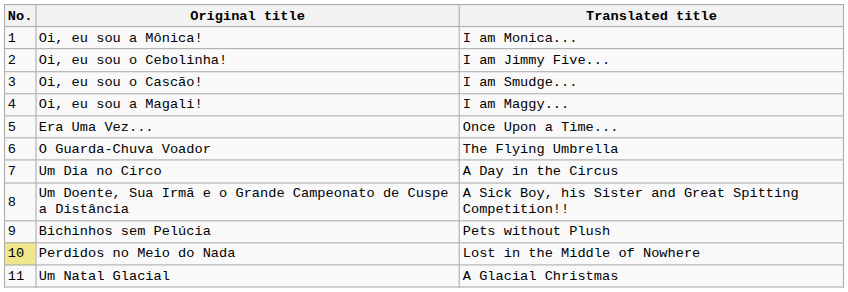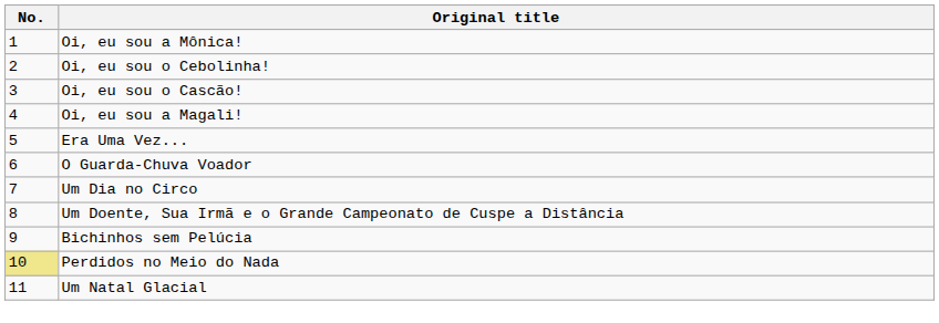 <table class=wikitable width=800>
 <tr>
 <th>No.</th>
 <th>Original title</th>
-<th>Translated title</th>
 </tr>
 <tr>
 <td>1</td>
 <td>Oi, eu sou a Mônica!</td>
-<td>I am Monica...</td>
 </tr>
 <tr>
 <td>2</td>
 <td>Oi, eu sou o Cebolinha!</td>
-<td>I am Jimmy Five...</td>
 </tr>
 <tr>
 <td>3</td>
 <td>Oi, eu sou o Cascão!</td>
-<td>I am Smudge...</td>
 </tr>
 <tr>
 <td>4</td>
 <td>Oi, eu sou a Magali!</td>
-<td>I am Maggy...</td>
 </tr>
 <tr>
 <td>5</td>
 <td>Era Uma Vez...</td>
-<td>Once Upon a Time...</td>
 </tr>
 <tr>
 <td>6</td>
 <td>O Guarda-Chuva Voador</td>
-<td>The Flying Umbrella</td>
 </tr>
 <tr>
 <td>7</td>
 <td>Um Dia no Circo</td>
-<td>A Day in the Circus</td>
 </tr>
 <tr>
 <td>8</td>
 <td>Um Doente, Sua Irmã e o Grande Campeonato de Cuspe a Distância</td>
-<td>A Sick Boy, his Sister and Great Spitting Competition!!</td>
 </tr>
 <tr>
 <td>9</td>
 <td>Bichinhos sem Pelúcia</td>
-<td>Pets without Plush</td>
 </tr>
 <tr>
 <td style="background: khaki;">10</td>
 <td>Perdidos no Meio do Nada</td>
-<td>Lost in the Middle of Nowhere</td>
 </tr>
 <tr>
 <td>11</td>
 <td>Um Natal Glacial</td>
-<td>A Glacial Christmas</td>
 </tr>
 </table>
